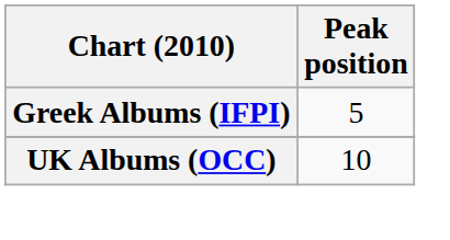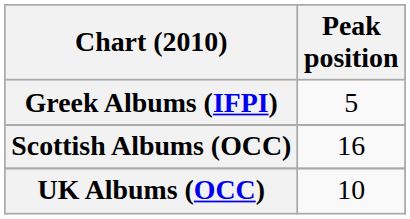 <table class="wikitable sortable plainrowheaders" style="text-align:center;">
 <tr>
 <th>Chart (2010)</th>
 <th>Peak<br>position</th>
 </tr>
 <tr>
 <th scope="row">Greek Albums (<a href='#'>IFPI</a>)</th>
 <td>5</td>
 </tr>
 <tr>
 </tr>
 <tr>
+<th scope="row">Scottish Albums (OCC)</th>
+<td>16</td>
+</tr>
+<tr>
 </tr>
 <tr>
 <th scope="row">UK Albums (<a href='#'>OCC</a>)</th>
 <td>10</td>
 </tr>
 </table>
